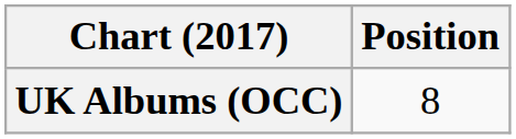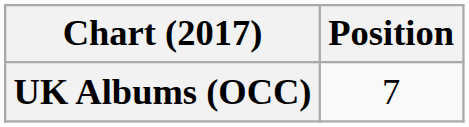 <table class="wikitable plainrowheaders" style="text-align:center">
 <tr>
 <th scope="col">Chart (2017)</th>
 <th scope="col">Position</th>
 </tr>
 <tr>
 <th scope="row">UK Albums (OCC)</th>
-<td>8</td>
+<td>7</td>
 </tr>
 </table>
